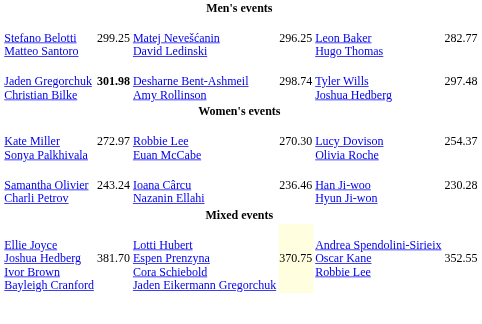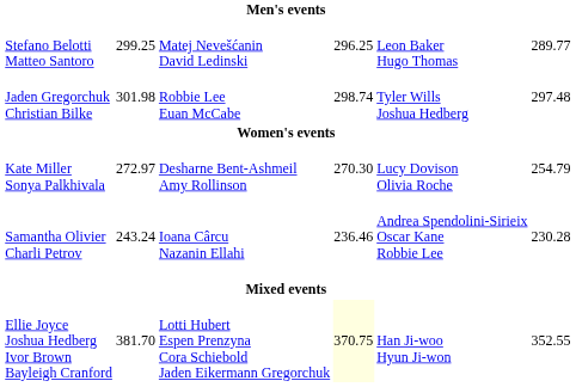 <table>
 <tr>
 <th colspan=7>Men's events</th>
 </tr>
 <tr>
 <td></td>
 <td><br><a href='#'>Stefano Belotti</a><br><a href='#'>Matteo Santoro</a></td>
 <td>299.25</td>
 <td><br><a href='#'>Matej Nevešćanin</a><br><a href='#'>David Ledinski</a></td>
 <td>296.25</td>
 <td><br><a href='#'>Leon Baker</a><br><a href='#'>Hugo Thomas</a></td>
-<td>282.77</td>
+<td>289.77</td>
 </tr>
 <tr>
 <td></td>
 <td><br><a href='#'>Jaden Gregorchuk</a><br><a href='#'>Christian Bilke</a></td>
-<td><strong>301.98</strong></td>
-<td><br><a href='#'>Desharne Bent-Ashmeil</a><br><a href='#'>Amy Rollinson</a></td>
+<td>301.98</td>
+<td><br><a href='#'>Robbie Lee</a><br><a href='#'>Euan McCabe</a></td>
 <td>298.74</td>
 <td><br><a href='#'>Tyler Wills</a><br><a href='#'>Joshua Hedberg</a></td>
 <td>297.48</td>
 </tr>
 <tr>
 <th colspan=7>Women's events</th>
 </tr>
 <tr>
 <td></td>
 <td><br><a href='#'>Kate Miller</a><br><a href='#'>Sonya Palkhivala</a></td>
 <td>272.97</td>
-<td><br><a href='#'>Robbie Lee</a><br><a href='#'>Euan McCabe</a></td>
+<td><br><a href='#'>Desharne Bent-Ashmeil</a><br><a href='#'>Amy Rollinson</a></td>
 <td>270.30</td>
 <td><br><a href='#'>Lucy Dovison</a><br><a href='#'>Olivia Roche</a></td>
-<td>254.37</td>
+<td>254.79</td>
 </tr>
 <tr>
 <td></td>
 <td><br><a href='#'>Samantha Olivier</a><br><a href='#'>Charli Petrov</a></td>
 <td>243.24</td>
 <td><br><a href='#'>Ioana Cârcu</a><br><a href='#'>Nazanin Ellahi</a></td>
 <td>236.46</td>
-<td><br><a href='#'>Han Ji-woo</a><br><a href='#'>Hyun Ji-won</a></td>
+<td><br><a href='#'>Andrea Spendolini-Sirieix</a><br><a href='#'>Oscar Kane</a><br><a href='#'>Robbie Lee</a><br><br></td>
 <td>230.28</td>
 </tr>
 <tr>
 <th colspan=7>Mixed events</th>
 </tr>
 <tr>
 <td></td>
 <td><br><a href='#'>Ellie Joyce</a><br><a href='#'>Joshua Hedberg</a><br><a href='#'>Ivor Brown</a><br><a href='#'>Bayleigh Cranford</a></td>
 <td>381.70</td>
 <td><br><a href='#'>Lotti Hubert</a><br><a href='#'>Espen Prenzyna</a><br><a href='#'>Cora Schiebold</a><br><a href='#'>Jaden Eikermann Gregorchuk</a></td>
 <td style="background: lightyellow;">370.75</td>
-<td><br><a href='#'>Andrea Spendolini-Sirieix</a><br><a href='#'>Oscar Kane</a><br><a href='#'>Robbie Lee</a><br><br></td>
+<td><br><a href='#'>Han Ji-woo</a><br><a href='#'>Hyun Ji-won</a></td>
 <td>352.55</td>
 </tr>
 </table>
